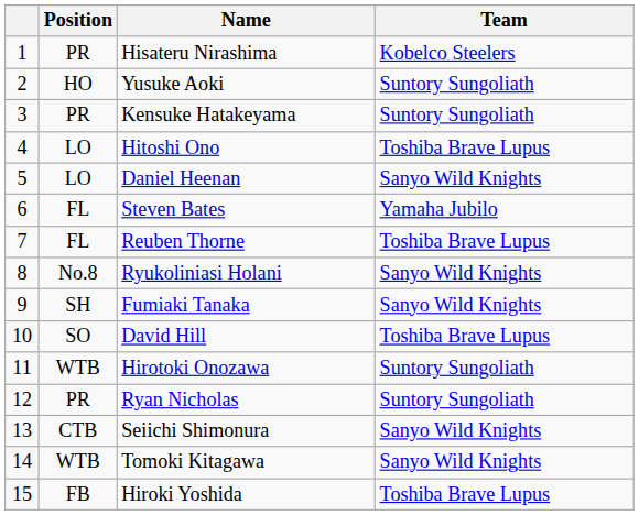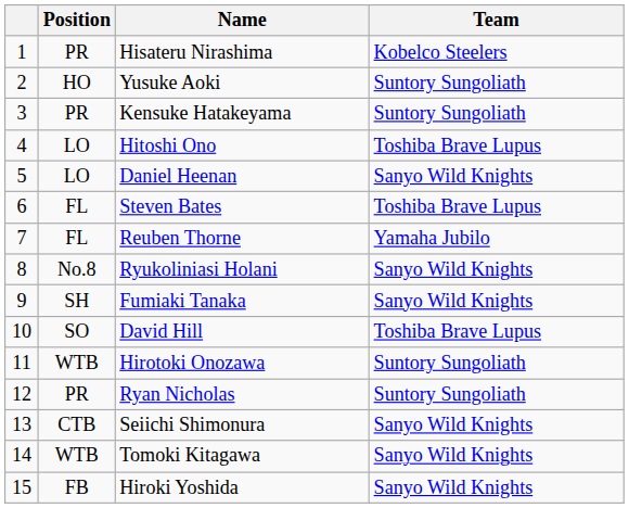 <table class="wikitable" style="text-align:center;">
 <tr>
 <th style="width:20px;" abbr="Number"></th>
 <th width=20>Position</th>
 <th width=200>Name</th>
 <th width=200>Team</th>
 </tr>
 <tr>
 <td>1</td>
 <td>PR</td>
 <td style="text-align:left;">Hisateru Nirashima</td>
 <td style="text-align:left;"> <a href='#'>Kobelco Steelers</a></td>
 </tr>
 <tr>
 <td>2</td>
 <td>HO</td>
 <td style="text-align:left;">Yusuke Aoki</td>
 <td style="text-align:left;"> <a href='#'>Suntory Sungoliath</a></td>
 </tr>
 <tr>
 <td>3</td>
 <td>PR</td>
 <td style="text-align:left;">Kensuke Hatakeyama</td>
 <td style="text-align:left;"> <a href='#'>Suntory Sungoliath</a></td>
 </tr>
 <tr>
 <td>4</td>
 <td>LO</td>
 <td style="text-align:left;"><a href='#'>Hitoshi Ono</a></td>
 <td style="text-align:left;"> <a href='#'>Toshiba Brave Lupus</a></td>
 </tr>
 <tr>
 <td>5</td>
 <td>LO</td>
 <td style="text-align:left;"><a href='#'>Daniel Heenan</a></td>
 <td style="text-align:left;"> <a href='#'>Sanyo Wild Knights</a></td>
 </tr>
 <tr>
 <td>6</td>
 <td>FL</td>
 <td style="text-align:left;"><a href='#'>Steven Bates</a></td>
-<td style="text-align:left;"> <a href='#'>Yamaha Jubilo</a></td>
+<td style="text-align:left;"> <a href='#'>Toshiba Brave Lupus</a></td>
 </tr>
 <tr>
 <td>7</td>
 <td>FL</td>
 <td style="text-align:left;"><a href='#'>Reuben Thorne</a></td>
-<td style="text-align:left;"> <a href='#'>Toshiba Brave Lupus</a></td>
+<td style="text-align:left;"> <a href='#'>Yamaha Jubilo</a></td>
 </tr>
 <tr>
 <td>8</td>
 <td>No.8</td>
 <td style="text-align:left;"><a href='#'>Ryukoliniasi Holani</a></td>
 <td style="text-align:left;"> <a href='#'>Sanyo Wild Knights</a></td>
 </tr>
 <tr>
 <td>9</td>
 <td>SH</td>
 <td style="text-align:left;"><a href='#'>Fumiaki Tanaka</a></td>
 <td style="text-align:left;"> <a href='#'>Sanyo Wild Knights</a></td>
 </tr>
 <tr>
 <td>10</td>
 <td>SO</td>
 <td style="text-align:left;"><a href='#'>David Hill</a></td>
 <td style="text-align:left;"> <a href='#'>Toshiba Brave Lupus</a></td>
 </tr>
 <tr>
 <td>11</td>
 <td>WTB</td>
 <td style="text-align:left;"><a href='#'>Hirotoki Onozawa</a></td>
 <td style="text-align:left;"> <a href='#'>Suntory Sungoliath</a></td>
 </tr>
 <tr>
 <td>12</td>
 <td>PR</td>
 <td style="text-align:left;"><a href='#'>Ryan Nicholas</a></td>
 <td style="text-align:left;"> <a href='#'>Suntory Sungoliath</a></td>
 </tr>
 <tr>
 <td>13</td>
 <td>CTB</td>
 <td style="text-align:left;">Seiichi Shimonura</td>
 <td style="text-align:left;"> <a href='#'>Sanyo Wild Knights</a></td>
 </tr>
 <tr>
 <td>14</td>
 <td>WTB</td>
 <td style="text-align:left;">Tomoki Kitagawa</td>
 <td style="text-align:left;"> <a href='#'>Sanyo Wild Knights</a></td>
 </tr>
 <tr>
 <td>15</td>
 <td>FB</td>
 <td style="text-align:left;">Hiroki Yoshida</td>
-<td style="text-align:left;">  <a href='#'>Toshiba Brave Lupus</a></td>
+<td style="text-align:left;"> <a href='#'>Sanyo Wild Knights</a></td>
 </tr>
 </table>
